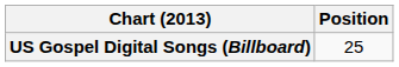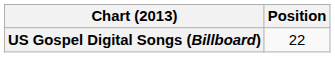 <table class="wikitable plainrowheaders">
 <tr>
 <th>Chart (2013)</th>
 <th>Position</th>
 </tr>
 <tr>
 <th scope="row">US Gospel Digital Songs (<em>Billboard</em>)</th>
-<td style="text-align:center;">25</td>
+<td style="text-align:center;">22</td>
 </tr>
 </table>
